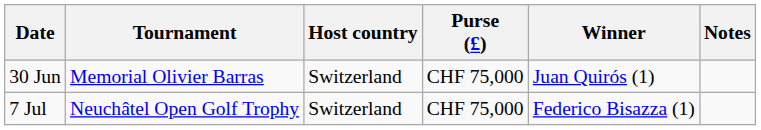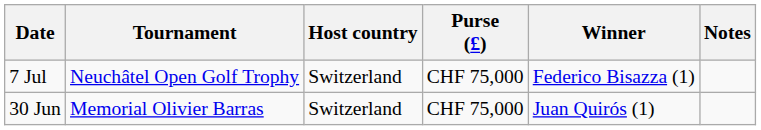 <table class="wikitable" style="font-size:95%">
 <tr>
 <th>Date</th>
 <th>Tournament</th>
 <th>Host country</th>
 <th>Purse<br>(<a href='#'>£</a>)</th>
 <th>Winner</th>
 <th>Notes</th>
 </tr>
 <tr>
+<td>7 Jul</td>
+<td><a href='#'>Neuchâtel Open Golf Trophy</a></td>
+<td>Switzerland</td>
+<td align=right>CHF 75,000</td>
+<td> <a href='#'>Federico Bisazza</a> (1)</td>
+<td></td>
+</tr>
+<tr>
 <td>30 Jun</td>
 <td><a href='#'>Memorial Olivier Barras</a></td>
 <td>Switzerland</td>
 <td align=right>CHF 75,000</td>
 <td> <a href='#'>Juan Quirós</a> (1)</td>
 <td></td>
 </tr>
-<tr>
-<td>7 Jul</td>
-<td><a href='#'>Neuchâtel Open Golf Trophy</a></td>
-<td>Switzerland</td>
-<td align=right>CHF 75,000</td>
-<td> <a href='#'>Federico Bisazza</a> (1)</td>
-<td></td>
-</tr>
 </table>
